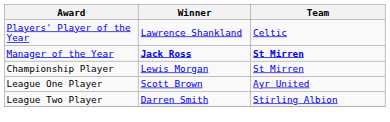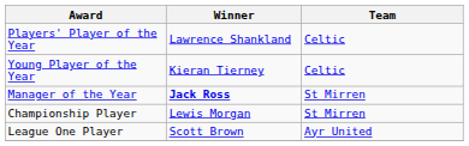 <table class="wikitable">
 <tr>
 <th width=180>Award</th>
 <th width=150>Winner</th>
 <th width=180>Team</th>
 </tr>
 <tr>
 <td><a href='#'>Players' Player of the Year</a></td>
 <td><a href='#'>Lawrence Shankland</a></td>
 <td><a href='#'>Celtic</a></td>
 </tr>
 <tr>
+<td><a href='#'>Young Player of the Year</a></td>
+<td><a href='#'>Kieran Tierney</a></td>
+<td><a href='#'>Celtic</a></td>
+</tr>
+<tr>
 <td><a href='#'>Manager of the Year</a></td>
 <td><strong><a href='#'>Jack Ross</a></strong></td>
-<td><strong><a href='#'>St Mirren</a></strong></td>
+<td><a href='#'>St Mirren</a></td>
 </tr>
 <tr>
 <td>Championship Player</td>
 <td><a href='#'>Lewis Morgan</a></td>
 <td><a href='#'>St Mirren</a></td>
 </tr>
 <tr>
 <td>League One Player</td>
 <td><a href='#'>Scott Brown</a></td>
 <td><a href='#'>Ayr United</a></td>
 </tr>
 <tr>
-<td>League Two Player</td>
-<td><a href='#'>Darren Smith</a></td>
-<td><a href='#'>Stirling Albion</a></td>
-</tr>
-<tr>
 </tr>
 </table>
